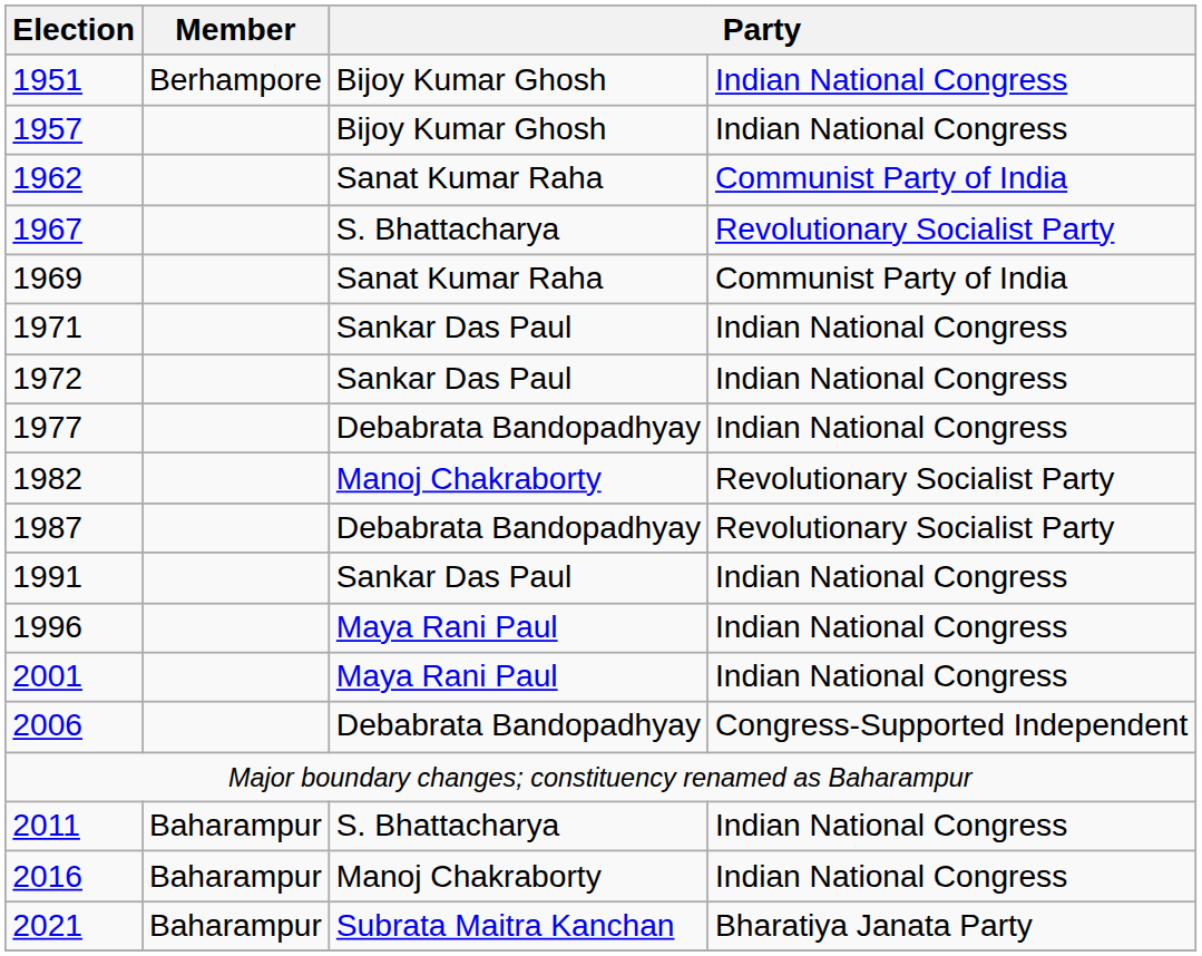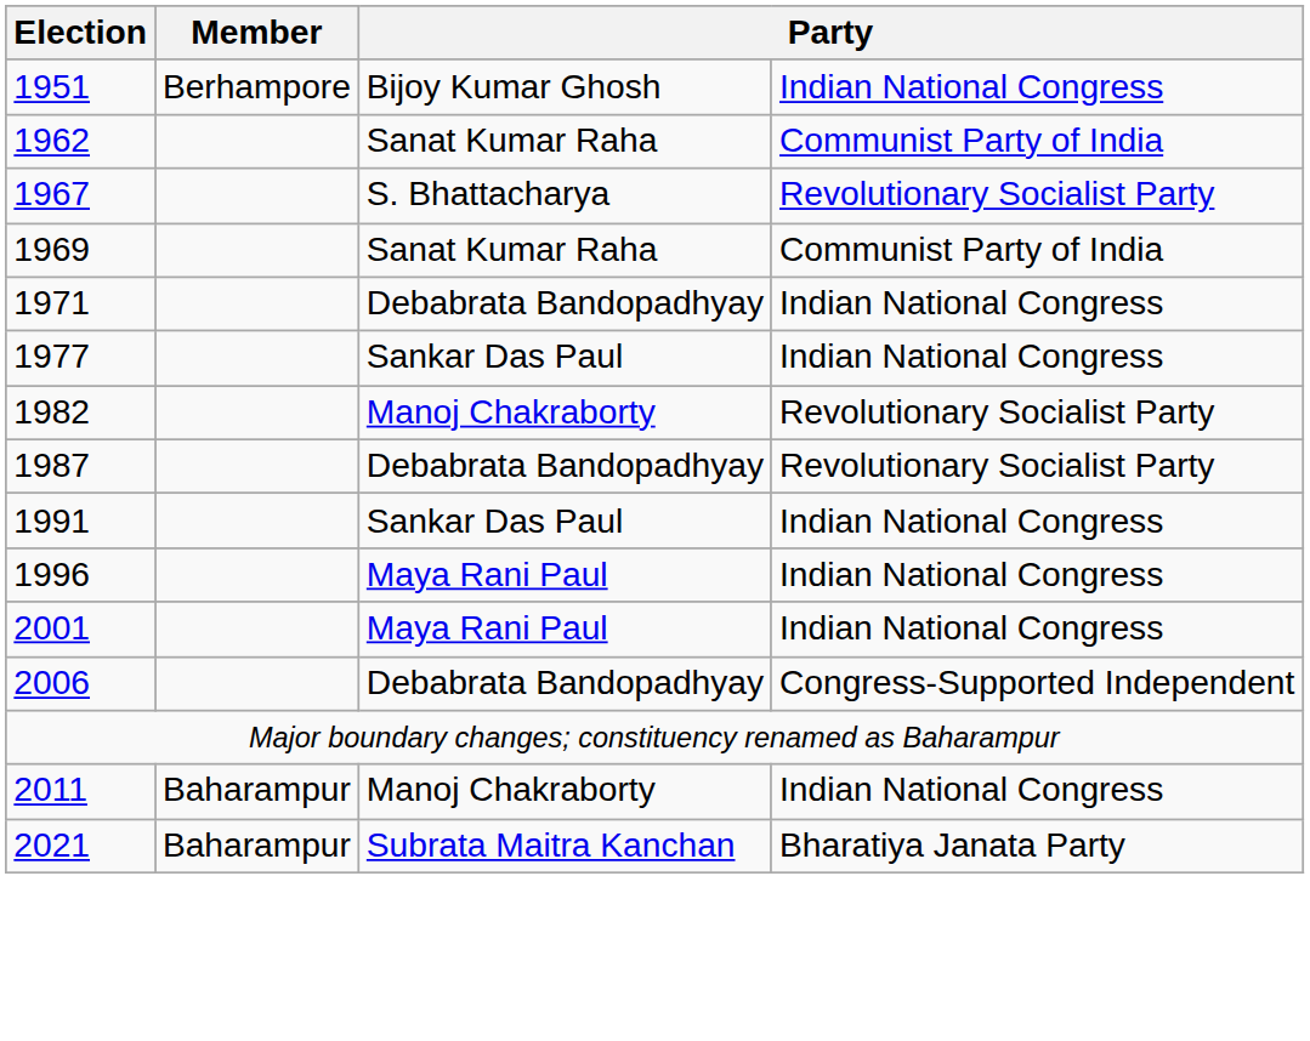 <table class="wikitable sortable">
 <tr>
 <th>Election</th>
 <th>Member</th>
 <th colspan=2>Party</th>
 </tr>
 <tr>
 <td><a href='#'>1951</a></td>
 <td>Berhampore</td>
 <td>Bijoy Kumar Ghosh</td>
 <td><a href='#'>Indian National Congress</a></td>
-</tr>
-<tr>
-<td><a href='#'>1957</a></td>
-<td></td>
-<td>Bijoy Kumar Ghosh</td>
-<td>Indian National Congress</td>
 </tr>
 <tr>
 <td><a href='#'>1962</a></td>
 <td></td>
 <td>Sanat Kumar Raha</td>
 <td><a href='#'>Communist Party of India</a></td>
 </tr>
 <tr>
 <td><a href='#'>1967</a></td>
 <td></td>
 <td>S. Bhattacharya</td>
 <td><a href='#'>Revolutionary Socialist Party</a></td>
 </tr>
 <tr>
 <td>1969</td>
 <td></td>
 <td>Sanat Kumar Raha</td>
 <td>Communist Party of India</td>
 </tr>
 <tr>
 <td>1971</td>
 <td></td>
-<td>Sankar Das Paul</td>
-<td>Indian National Congress</td>
-</tr>
-<tr>
-<td>1972</td>
-<td></td>
-<td>Sankar Das Paul</td>
+<td>Debabrata Bandopadhyay</td>
 <td>Indian National Congress</td>
 </tr>
 <tr>
 <td>1977</td>
 <td></td>
-<td>Debabrata Bandopadhyay</td>
+<td>Sankar Das Paul</td>
 <td>Indian National Congress</td>
 </tr>
 <tr>
 <td>1982</td>
 <td></td>
 <td><a href='#'>Manoj Chakraborty</a></td>
 <td>Revolutionary Socialist Party</td>
 </tr>
 <tr>
 <td>1987</td>
 <td></td>
 <td>Debabrata Bandopadhyay</td>
 <td>Revolutionary Socialist Party</td>
 </tr>
 <tr>
 <td>1991</td>
 <td></td>
 <td>Sankar Das Paul</td>
 <td>Indian National Congress</td>
 </tr>
 <tr>
 <td>1996</td>
 <td></td>
 <td><a href='#'>Maya Rani Paul</a></td>
 <td>Indian National Congress</td>
 </tr>
 <tr>
 <td><a href='#'>2001</a></td>
 <td></td>
 <td><a href='#'>Maya Rani Paul</a></td>
 <td>Indian National Congress</td>
 </tr>
 <tr>
 <td><a href='#'>2006</a></td>
 <td></td>
 <td>Debabrata Bandopadhyay</td>
 <td>Congress-Supported Independent</td>
 </tr>
 <tr>
 <td colspan=4 align=center><small><em>Major boundary changes; constituency renamed as Baharampur</em></small></td>
 </tr>
 <tr>
 <td><a href='#'>2011</a></td>
 <td>Baharampur</td>
-<td>S. Bhattacharya</td>
-<td>Indian National Congress</td>
-</tr>
-<tr>
-<td><a href='#'>2016</a></td>
-<td>Baharampur</td>
 <td>Manoj Chakraborty</td>
 <td>Indian National Congress</td>
 </tr>
 <tr>
 <td><a href='#'>2021</a></td>
 <td>Baharampur</td>
 <td><a href='#'>Subrata Maitra Kanchan</a></td>
 <td>Bharatiya Janata Party</td>
 </tr>
 <tr>
 </tr>
 </table>
